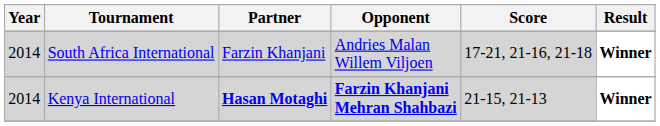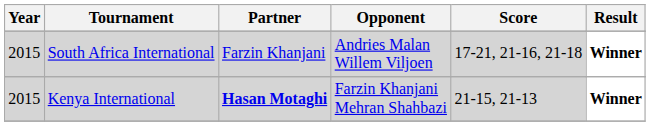 <table class="sortable wikitable" style="font-size: 90%;">
 <tr>
 <th>Year</th>
 <th>Tournament</th>
 <th>Partner</th>
 <th>Opponent</th>
 <th>Score</th>
 <th>Result</th>
 </tr>
 <tr>
 </tr>
 <tr style="background:#D5D5D5">
-<td align="center">2014</td>
+<td align="center">2015</td>
 <td align="left"><a href='#'>South Africa International</a></td>
 <td align="left"> <a href='#'>Farzin Khanjani</a></td>
 <td align="left"> <a href='#'>Andries Malan</a><br> <a href='#'>Willem Viljoen</a></td>
 <td align="left">17-21, 21-16, 21-18</td>
 <td style="text-align:left; background:white"> <strong>Winner</strong></td>
 </tr>
 <tr>
 </tr>
 <tr style="background:#D5D5D5">
-<td align="center">2014</td>
+<td align="center">2015</td>
 <td align="left"><a href='#'>Kenya International</a></td>
 <td align="left"><strong> <a href='#'>Hasan Motaghi</a></strong></td>
-<td align="left"><strong> <a href='#'>Farzin Khanjani</a><br> <a href='#'>Mehran Shahbazi</a></strong></td>
+<td align="left"> <a href='#'>Farzin Khanjani</a><br> <a href='#'>Mehran Shahbazi</a></td>
 <td align="left">21-15, 21-13</td>
 <td style="text-align:left; background:white"> <strong>Winner</strong></td>
 </tr>
 <tr>
 </tr>
 </table>
